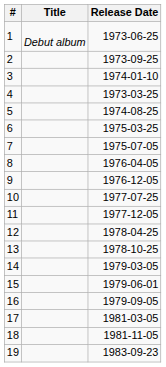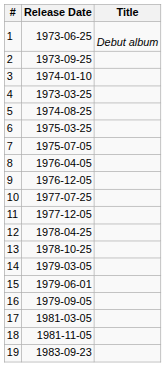 <table class="wikitable">
 <tr>
 <th>#</th>
+<th>Release Date</th>
 <th>Title</th>
-<th>Release Date</th>
 </tr>
 <tr>
 <td>1</td>
+<td align="right">1973-06-25</td>
 <td align="left"><br><em>Debut album</em></td>
-<td align="right">1973-06-25</td>
 </tr>
 <tr>
 <td>2</td>
+<td align="right">1973-09-25</td>
 <td align="left"></td>
-<td align="right">1973-09-25</td>
 </tr>
 <tr>
 <td>3</td>
+<td align="right">1974-01-10</td>
 <td align="left"></td>
-<td align="right">1974-01-10</td>
 </tr>
 <tr>
 <td>4</td>
+<td align="right">1973-03-25</td>
 <td align="left"></td>
-<td align="right">1973-03-25</td>
 </tr>
 <tr>
 <td>5</td>
+<td align="right">1974-08-25</td>
 <td align="left"><br></td>
-<td align="right">1974-08-25</td>
 </tr>
 <tr>
 <td>6</td>
+<td align="right">1975-03-25</td>
 <td align="left"></td>
-<td align="right">1975-03-25</td>
 </tr>
 <tr>
 <td>7</td>
+<td align="right">1975-07-05</td>
 <td align="left"></td>
-<td align="right">1975-07-05</td>
 </tr>
 <tr>
 <td>8</td>
+<td align="right">1976-04-05</td>
 <td align="left"></td>
-<td align="right">1976-04-05</td>
 </tr>
 <tr>
 <td>9</td>
+<td align="right">1976-12-05</td>
 <td align="left"><br></td>
-<td align="right">1976-12-05</td>
 </tr>
 <tr>
 <td>10</td>
+<td align="right">1977-07-25</td>
 <td align="left"><br></td>
-<td align="right">1977-07-25</td>
 </tr>
 <tr>
 <td>11</td>
+<td align="right">1977-12-05</td>
 <td align="left"></td>
-<td align="right">1977-12-05</td>
 </tr>
 <tr>
 <td>12</td>
+<td align="right">1978-04-25</td>
 <td align="left"></td>
-<td align="right">1978-04-25</td>
 </tr>
 <tr>
 <td>13</td>
+<td align="right">1978-10-25</td>
 <td align="left"><br></td>
-<td align="right">1978-10-25</td>
 </tr>
 <tr>
 <td>14</td>
+<td align="right">1979-03-05</td>
 <td align="left"></td>
-<td align="right">1979-03-05</td>
 </tr>
 <tr>
 <td>15</td>
+<td align="right">1979-06-01</td>
 <td align="left"><br></td>
-<td align="right">1979-06-01</td>
 </tr>
 <tr>
 <td>16</td>
+<td align="right">1979-09-05</td>
 <td align="left"></td>
-<td align="right">1979-09-05</td>
 </tr>
 <tr>
 <td>17</td>
+<td align="right">1981-03-05</td>
 <td align="left"></td>
-<td align="right">1981-03-05</td>
 </tr>
 <tr>
 <td>18</td>
+<td align="right">1981-11-05</td>
 <td align="left"></td>
-<td align="right">1981-11-05</td>
 </tr>
 <tr>
 <td>19</td>
+<td align="right">1983-09-23</td>
 <td align="left"></td>
-<td align="right">1983-09-23</td>
 </tr>
 </table>
